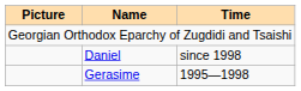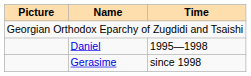 <table class="wikitable" align="center">
 <tr>
 <th style="background:#FFDEAD;">Picture</th>
 <th style="background:#FFDEAD;">Name</th>
 <th style="background:#FFDEAD;">Time</th>
 </tr>
 <tr>
 <td colspan="4" style="text-align:center;">Georgian Orthodox Eparchy of Zugdidi and Tsaishi</td>
 </tr>
 <tr>
 <td></td>
 <td><a href='#'>Daniel</a></td>
-<td>since 1998</td>
+<td>1995—1998</td>
 </tr>
 <tr>
 <td></td>
 <td><a href='#'>Gerasime</a></td>
-<td>1995—1998</td>
+<td>since 1998</td>
 </tr>
 </table>
